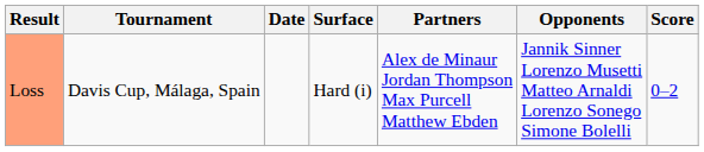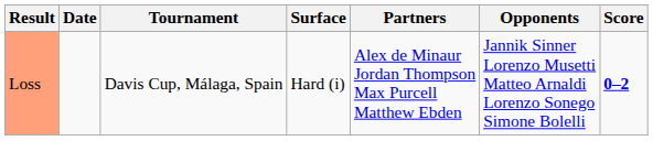 <table class="wikitable">
 <tr>
 <th>Result</th>
+<th>Date</th>
 <th>Tournament</th>
-<th>Date</th>
 <th>Surface</th>
 <th>Partners</th>
 <th>Opponents</th>
 <th class="unsortable">Score</th>
 </tr>
 <tr>
 <td bgcolor=FFA07A>Loss</td>
+<td><a href='#'></a></td>
 <td>Davis Cup, Málaga, Spain</td>
-<td><a href='#'></a></td>
 <td>Hard (i)</td>
 <td> <a href='#'>Alex de Minaur</a> <br>  <a href='#'>Jordan Thompson</a> <br>  <a href='#'>Max Purcell</a> <br>  <a href='#'>Matthew Ebden</a> <br></td>
 <td> <a href='#'>Jannik Sinner</a> <br>  <a href='#'>Lorenzo Musetti</a> <br> <a href='#'>Matteo Arnaldi</a> <br>  <a href='#'>Lorenzo Sonego</a> <br>  <a href='#'>Simone Bolelli</a> <br></td>
-<td><a href='#'>0–2</a></td>
+<td><strong><a href='#'>0–2</a></strong></td>
 </tr>
 </table>
